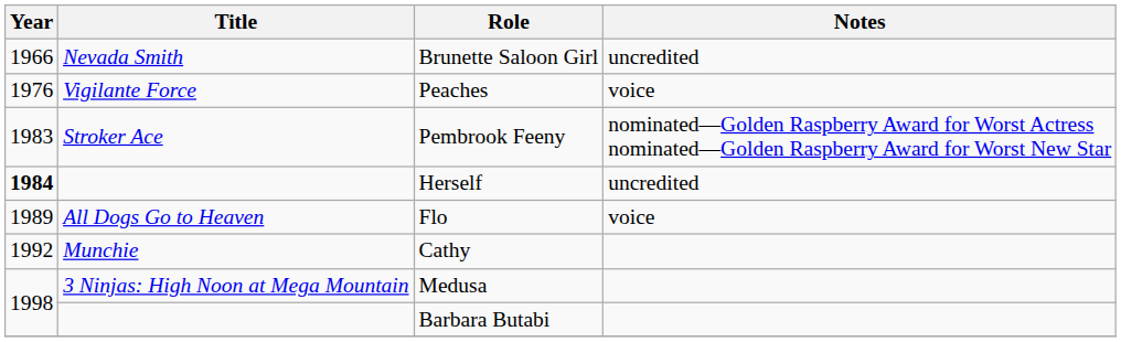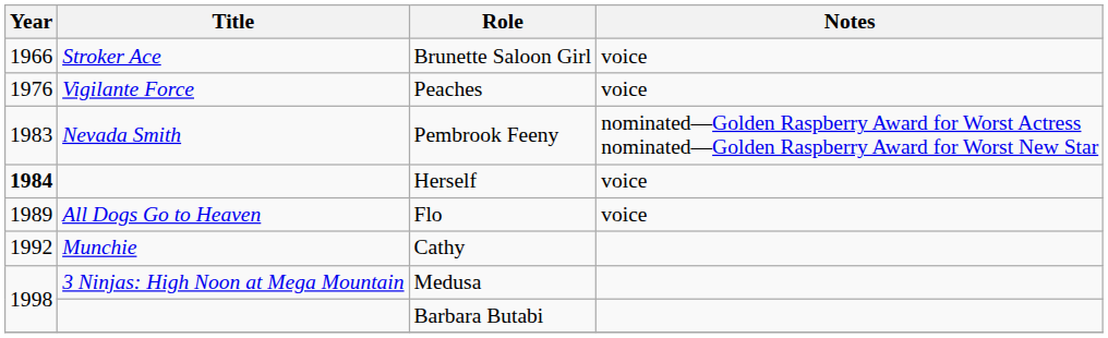 <table class="wikitable sortable">
 <tr>
 <th>Year</th>
 <th>Title</th>
 <th>Role</th>
 <th class="unsortable">Notes</th>
 </tr>
 <tr>
 <td>1966</td>
-<td><em><a href='#'>Nevada Smith</a></em></td>
+<td><em><a href='#'>Stroker Ace</a></em></td>
 <td>Brunette Saloon Girl</td>
-<td>uncredited</td>
+<td>voice</td>
 </tr>
 <tr>
 <td>1976</td>
 <td><em><a href='#'>Vigilante Force</a></em></td>
 <td>Peaches</td>
 <td>voice</td>
 </tr>
 <tr>
 <td>1983</td>
-<td><em><a href='#'>Stroker Ace</a></em></td>
+<td><em><a href='#'>Nevada Smith</a></em></td>
 <td>Pembrook Feeny</td>
 <td>nominated—<a href='#'>Golden Raspberry Award for Worst Actress</a><br>nominated—<a href='#'>Golden Raspberry Award for Worst New Star</a></td>
 </tr>
 <tr>
 <td><strong>1984</strong></td>
 <td><em></em></td>
 <td>Herself</td>
-<td>uncredited</td>
+<td>voice</td>
 </tr>
 <tr>
 <td>1989</td>
 <td><em><a href='#'>All Dogs Go to Heaven</a></em></td>
 <td>Flo</td>
 <td>voice</td>
 </tr>
 <tr>
 <td>1992</td>
 <td><em><a href='#'>Munchie</a></em></td>
 <td>Cathy</td>
 <td></td>
 </tr>
 <tr>
 <td rowspan="2">1998</td>
 <td><em><a href='#'>3 Ninjas: High Noon at Mega Mountain</a></em></td>
 <td>Medusa</td>
 <td></td>
 </tr>
 <tr>
 <td><em></em></td>
 <td>Barbara Butabi</td>
 <td></td>
 </tr>
 <tr>
 </tr>
 </table>
